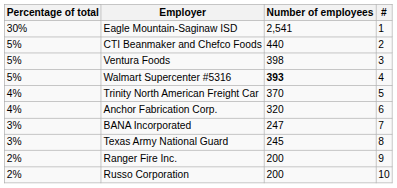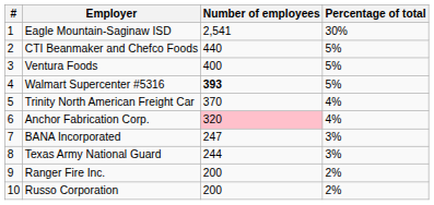 <table class="wikitable" border="1">
 <tr>
-<th>Percentage of total</th>
+<th>#</th>
 <th>Employer</th>
 <th>Number of employees</th>
-<th>#</th>
+<th>Percentage of total</th>
 </tr>
 <tr>
-<td>30%</td>
+<td>1</td>
 <td>Eagle Mountain-Saginaw ISD</td>
 <td>2,541</td>
-<td>1</td>
+<td>30%</td>
 </tr>
 <tr>
-<td>5%</td>
+<td>2</td>
 <td>CTI Beanmaker and Chefco Foods</td>
 <td>440</td>
-<td>2</td>
+<td>5%</td>
 </tr>
 <tr>
+<td>3</td>
+<td>Ventura Foods</td>
+<td>400</td>
 <td>5%</td>
-<td>Ventura Foods</td>
-<td>398</td>
-<td>3</td>
 </tr>
 <tr>
-<td>5%</td>
+<td>4</td>
 <td>Walmart Supercenter #5316</td>
 <td><strong>393</strong></td>
-<td>4</td>
+<td>5%</td>
 </tr>
 <tr>
-<td>4%</td>
+<td>5</td>
 <td>Trinity North American Freight Car</td>
 <td>370</td>
-<td>5</td>
+<td>4%</td>
 </tr>
 <tr>
+<td>6</td>
+<td>Anchor Fabrication Corp.</td>
+<td style="background: pink;">320</td>
 <td>4%</td>
-<td>Anchor Fabrication Corp.</td>
-<td>320</td>
-<td>6</td>
 </tr>
 <tr>
-<td>3%</td>
+<td>7</td>
 <td>BANA Incorporated</td>
 <td>247</td>
-<td>7</td>
+<td>3%</td>
 </tr>
 <tr>
+<td>8</td>
+<td>Texas Army National Guard</td>
+<td>244</td>
 <td>3%</td>
-<td>Texas Army National Guard</td>
-<td>245</td>
-<td>8</td>
 </tr>
 <tr>
-<td>2%</td>
+<td>9</td>
 <td>Ranger Fire Inc.</td>
 <td>200</td>
-<td>9</td>
+<td>2%</td>
 </tr>
 <tr>
-<td>2%</td>
+<td>10</td>
 <td>Russo Corporation</td>
 <td>200</td>
-<td>10</td>
+<td>2%</td>
 </tr>
 </table>
